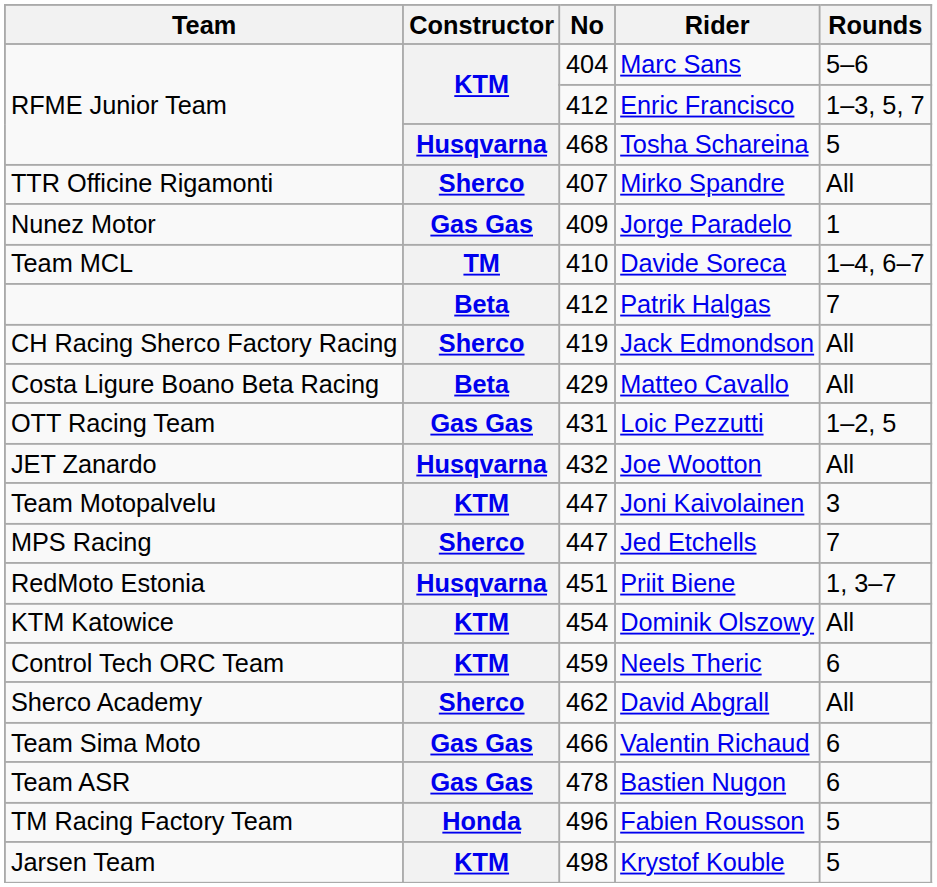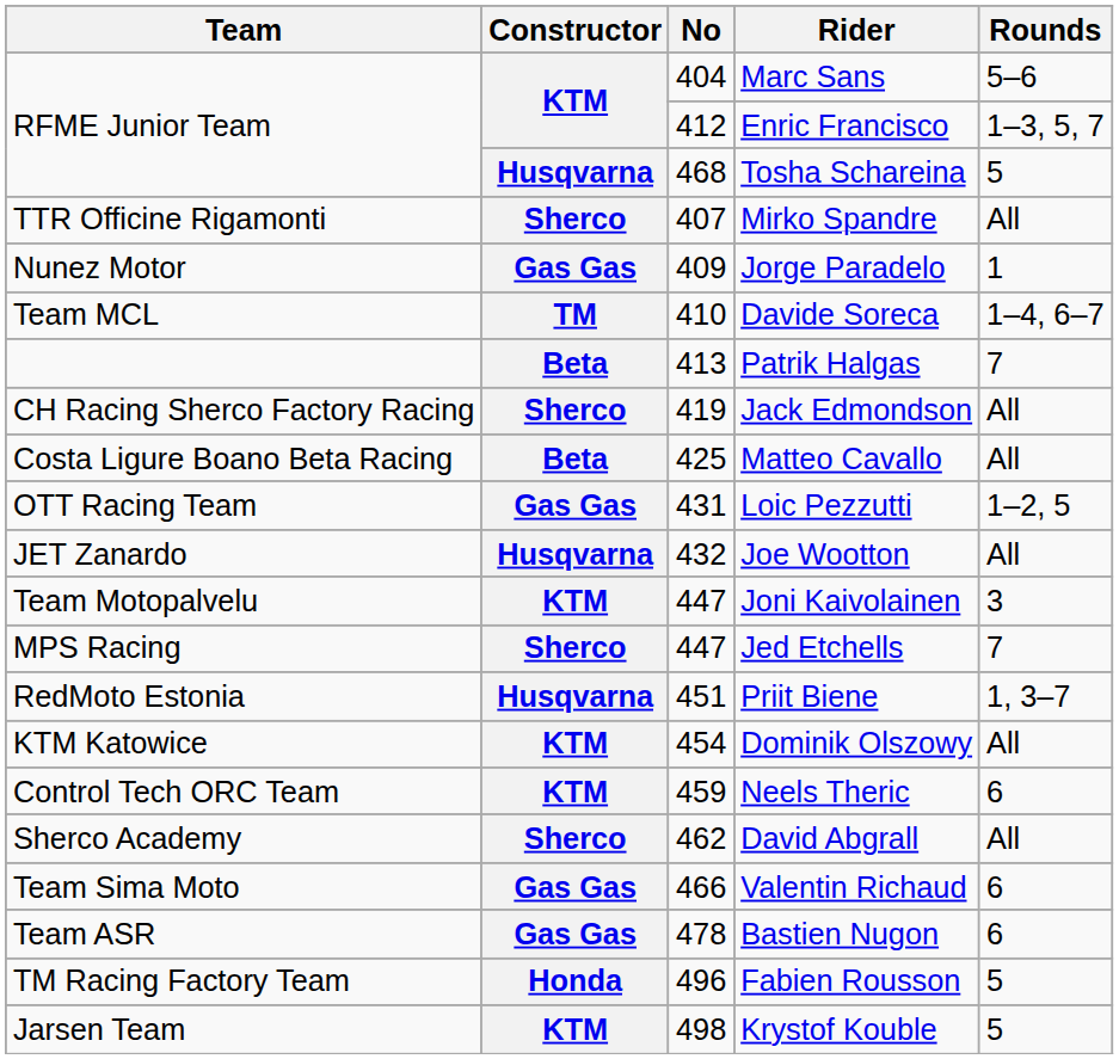 <table class="wikitable" style="font-size: 85%;">
 <tr>
 <th>Team</th>
 <th>Constructor</th>
 <th>No</th>
 <th>Rider</th>
 <th>Rounds</th>
 </tr>
 <tr>
 <td rowspan=3>RFME Junior Team</td>
 <th rowspan=2><a href='#'>KTM</a></th>
 <td align="right">404</td>
 <td> <a href='#'>Marc Sans</a></td>
 <td>5–6</td>
 </tr>
 <tr>
 <td align="right">412</td>
 <td> <a href='#'>Enric Francisco</a></td>
 <td>1–3, 5, 7</td>
 </tr>
 <tr>
 <th><a href='#'>Husqvarna</a></th>
 <td align="right">468</td>
 <td> <a href='#'>Tosha Schareina</a></td>
 <td>5</td>
 </tr>
 <tr>
 <td>TTR Officine Rigamonti</td>
 <th><a href='#'>Sherco</a></th>
 <td align="right">407</td>
 <td> <a href='#'>Mirko Spandre</a></td>
 <td>All</td>
 </tr>
 <tr>
 <td>Nunez Motor</td>
 <th><a href='#'>Gas Gas</a></th>
 <td align="right">409</td>
 <td> <a href='#'>Jorge Paradelo</a></td>
 <td>1</td>
 </tr>
 <tr>
 <td>Team MCL</td>
 <th><a href='#'>TM</a></th>
 <td align="right">410</td>
 <td> <a href='#'>Davide Soreca</a></td>
 <td>1–4, 6–7</td>
 </tr>
 <tr>
 <td></td>
 <th><a href='#'>Beta</a></th>
-<td align="right">412</td>
+<td align="right">413</td>
 <td> <a href='#'>Patrik Halgas</a></td>
 <td>7</td>
 </tr>
 <tr>
 <td>CH Racing Sherco Factory Racing</td>
 <th><a href='#'>Sherco</a></th>
 <td align="right">419</td>
 <td> <a href='#'>Jack Edmondson</a></td>
 <td>All</td>
 </tr>
 <tr>
 <td>Costa Ligure Boano Beta Racing</td>
 <th><a href='#'>Beta</a></th>
-<td align="right">429</td>
+<td align="right">425</td>
 <td> <a href='#'>Matteo Cavallo</a></td>
 <td>All</td>
 </tr>
 <tr>
 <td>OTT Racing Team</td>
 <th><a href='#'>Gas Gas</a></th>
 <td align="right">431</td>
 <td> <a href='#'>Loic Pezzutti</a></td>
 <td>1–2, 5</td>
 </tr>
 <tr>
 <td>JET Zanardo</td>
 <th><a href='#'>Husqvarna</a></th>
 <td align="right">432</td>
 <td> <a href='#'>Joe Wootton</a></td>
 <td>All</td>
 </tr>
 <tr>
 <td>Team Motopalvelu</td>
 <th><a href='#'>KTM</a></th>
 <td align="right">447</td>
 <td> <a href='#'>Joni Kaivolainen</a></td>
 <td>3</td>
 </tr>
 <tr>
 <td>MPS Racing</td>
 <th><a href='#'>Sherco</a></th>
 <td align="right">447</td>
 <td> <a href='#'>Jed Etchells</a></td>
 <td>7</td>
 </tr>
 <tr>
 <td>RedMoto Estonia</td>
 <th><a href='#'>Husqvarna</a></th>
 <td align="right">451</td>
 <td> <a href='#'>Priit Biene</a></td>
 <td>1, 3–7</td>
 </tr>
 <tr>
 <td>KTM Katowice</td>
 <th><a href='#'>KTM</a></th>
 <td align="right">454</td>
 <td> <a href='#'>Dominik Olszowy</a></td>
 <td>All</td>
 </tr>
 <tr>
 <td>Control Tech ORC Team</td>
 <th><a href='#'>KTM</a></th>
 <td align="right">459</td>
 <td> <a href='#'>Neels Theric</a></td>
 <td>6</td>
 </tr>
 <tr>
 <td>Sherco Academy</td>
 <th><a href='#'>Sherco</a></th>
 <td align="right">462</td>
 <td> <a href='#'>David Abgrall</a></td>
 <td>All</td>
 </tr>
 <tr>
 <td>Team Sima Moto</td>
 <th><a href='#'>Gas Gas</a></th>
 <td align="right">466</td>
 <td> <a href='#'>Valentin Richaud</a></td>
 <td>6</td>
 </tr>
 <tr>
 <td>Team ASR</td>
 <th><a href='#'>Gas Gas</a></th>
 <td align="right">478</td>
 <td> <a href='#'>Bastien Nugon</a></td>
 <td>6</td>
 </tr>
 <tr>
 <td>TM Racing Factory Team</td>
 <th><a href='#'>Honda</a></th>
 <td align="right">496</td>
 <td> <a href='#'>Fabien Rousson</a></td>
 <td>5</td>
 </tr>
 <tr>
 <td>Jarsen Team</td>
 <th><a href='#'>KTM</a></th>
 <td align="right">498</td>
 <td> <a href='#'>Krystof Kouble</a></td>
 <td>5</td>
 </tr>
 <tr>
 </tr>
 </table>
